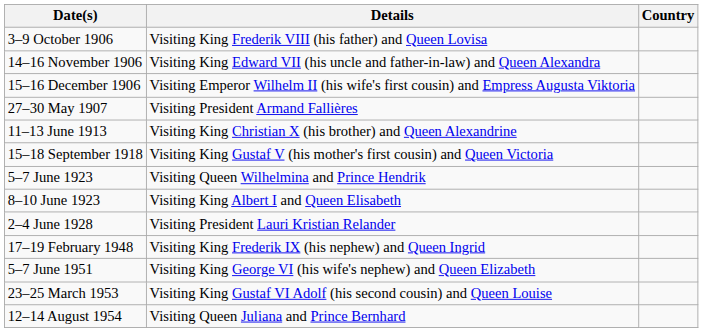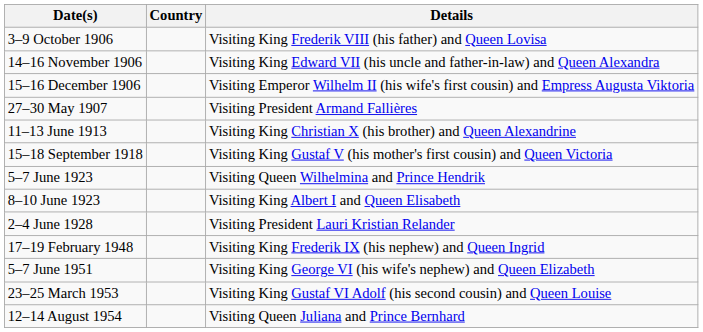 <table class="wikitable">
 <tr>
 <th>Date(s)</th>
+<th>Country</th>
 <th>Details</th>
-<th>Country</th>
 </tr>
 <tr>
 <td>3–9 October 1906</td>
+<td></td>
 <td>Visiting King <a href='#'>Frederik VIII</a> (his father) and <a href='#'>Queen Lovisa</a></td>
-<td></td>
 </tr>
 <tr>
 <td>14–16 November 1906</td>
+<td></td>
 <td>Visiting King <a href='#'>Edward VII</a> (his uncle and father-in-law) and <a href='#'>Queen Alexandra</a></td>
-<td></td>
 </tr>
 <tr>
 <td>15–16 December 1906</td>
+<td></td>
 <td>Visiting Emperor <a href='#'>Wilhelm II</a> (his wife's first cousin) and <a href='#'>Empress Augusta Viktoria</a></td>
-<td></td>
 </tr>
 <tr>
 <td>27–30 May 1907</td>
+<td></td>
 <td>Visiting President <a href='#'>Armand Fallières</a></td>
-<td></td>
 </tr>
 <tr>
 <td>11–13 June 1913</td>
+<td></td>
 <td>Visiting King <a href='#'>Christian X</a> (his brother) and <a href='#'>Queen Alexandrine</a></td>
-<td></td>
 </tr>
 <tr>
 <td>15–18 September 1918</td>
+<td></td>
 <td>Visiting King <a href='#'>Gustaf V</a> (his mother's first cousin) and <a href='#'>Queen Victoria</a></td>
-<td></td>
 </tr>
 <tr>
 <td>5–7 June 1923</td>
+<td></td>
 <td>Visiting Queen <a href='#'>Wilhelmina</a> and <a href='#'>Prince Hendrik</a></td>
-<td></td>
 </tr>
 <tr>
 <td>8–10 June 1923</td>
+<td></td>
 <td>Visiting King <a href='#'>Albert I</a> and <a href='#'>Queen Elisabeth</a></td>
-<td></td>
 </tr>
 <tr>
 <td>2–4 June 1928</td>
+<td></td>
 <td>Visiting President <a href='#'>Lauri Kristian Relander</a></td>
-<td></td>
 </tr>
 <tr>
 <td>17–19 February 1948</td>
+<td></td>
 <td>Visiting King <a href='#'>Frederik IX</a> (his nephew) and <a href='#'>Queen Ingrid</a></td>
-<td></td>
 </tr>
 <tr>
 <td>5–7 June 1951</td>
+<td></td>
 <td>Visiting  King <a href='#'>George VI</a> (his wife's nephew) and <a href='#'>Queen Elizabeth</a></td>
-<td></td>
 </tr>
 <tr>
 <td>23–25 March 1953</td>
+<td></td>
 <td>Visiting King <a href='#'>Gustaf VI Adolf</a> (his second cousin) and <a href='#'>Queen Louise</a></td>
-<td></td>
 </tr>
 <tr>
 <td>12–14 August 1954</td>
+<td></td>
 <td>Visiting Queen <a href='#'>Juliana</a> and <a href='#'>Prince Bernhard</a></td>
-<td></td>
 </tr>
 </table>
